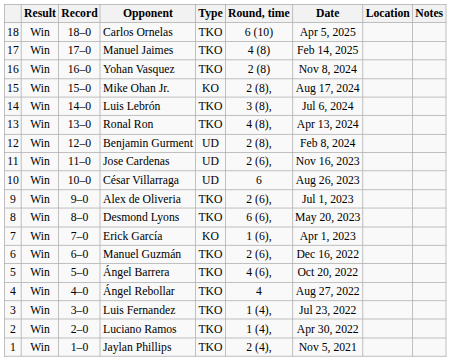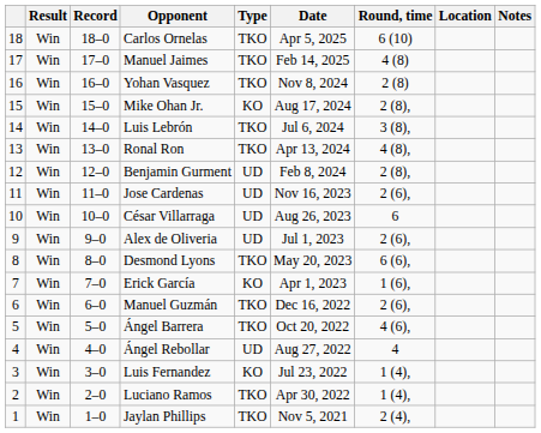 <table class="wikitable" style="text-align:center">
 <tr>
 <th></th>
 <th>Result</th>
 <th>Record</th>
 <th>Opponent</th>
 <th>Type</th>
+<th>Date</th>
 <th>Round, time</th>
-<th>Date</th>
 <th>Location</th>
 <th>Notes</th>
 </tr>
 <tr>
 <td>18</td>
 <td>Win</td>
 <td>18–0</td>
 <td style="text-align:left;">Carlos Ornelas</td>
 <td>TKO</td>
+<td>Apr 5, 2025</td>
 <td>6 (10) </td>
-<td>Apr 5, 2025</td>
 <td style="text-align:left;"></td>
 <td></td>
 </tr>
 <tr>
 <td>17</td>
 <td>Win</td>
 <td>17–0</td>
 <td style="text-align:left;">Manuel Jaimes</td>
 <td>TKO</td>
+<td>Feb 14, 2025</td>
 <td>4 (8) </td>
-<td>Feb 14, 2025</td>
 <td style="text-align:left;"></td>
 <td></td>
 </tr>
 <tr>
 <td>16</td>
 <td>Win</td>
 <td>16–0</td>
 <td style="text-align:left;">Yohan Vasquez</td>
 <td>TKO</td>
+<td>Nov 8, 2024</td>
 <td>2 (8) </td>
-<td>Nov 8, 2024</td>
 <td style="text-align:left;"></td>
 <td></td>
 </tr>
 <tr>
 <td>15</td>
 <td>Win</td>
 <td>15–0</td>
 <td style="text-align:left;">Mike Ohan Jr.</td>
 <td>KO</td>
+<td>Aug 17, 2024</td>
 <td>2 (8), </td>
-<td>Aug 17, 2024</td>
 <td style="text-align:left;"></td>
 <td></td>
 </tr>
 <tr>
 <td>14</td>
 <td>Win</td>
 <td>14–0</td>
 <td style="text-align:left;">Luis Lebrón</td>
 <td>TKO</td>
+<td>Jul 6, 2024</td>
 <td>3 (8), </td>
-<td>Jul 6, 2024</td>
 <td style="text-align:left;"></td>
 <td></td>
 </tr>
 <tr>
 <td>13</td>
 <td>Win</td>
 <td>13–0</td>
 <td style="text-align:left;">Ronal Ron</td>
 <td>TKO</td>
+<td>Apr 13, 2024</td>
 <td>4 (8), </td>
-<td>Apr 13, 2024</td>
 <td style="text-align:left;"></td>
 <td></td>
 </tr>
 <tr>
 <td>12</td>
 <td>Win</td>
 <td>12–0</td>
 <td style="text-align:left;">Benjamin Gurment</td>
 <td>UD</td>
+<td>Feb 8, 2024</td>
 <td>2 (8), </td>
-<td>Feb 8, 2024</td>
 <td style="text-align:left;"></td>
 <td></td>
 </tr>
 <tr>
 <td>11</td>
 <td>Win</td>
 <td>11–0</td>
 <td style="text-align:left;">Jose Cardenas</td>
 <td>UD</td>
+<td>Nov 16, 2023</td>
 <td>2 (6), </td>
-<td>Nov 16, 2023</td>
 <td style="text-align:left;"></td>
 <td></td>
 </tr>
 <tr>
 <td>10</td>
 <td>Win</td>
 <td>10–0</td>
 <td style="text-align:left;">César Villarraga</td>
 <td>UD</td>
+<td>Aug 26, 2023</td>
 <td>6</td>
-<td>Aug 26, 2023</td>
 <td style="text-align:left;"></td>
 <td></td>
 </tr>
 <tr>
 <td>9</td>
 <td>Win</td>
 <td>9–0</td>
 <td style="text-align:left;">Alex de Oliveria</td>
-<td>TKO</td>
+<td>UD</td>
+<td>Jul 1, 2023</td>
 <td>2 (6), </td>
-<td>Jul 1, 2023</td>
 <td style="text-align:left;"></td>
 <td></td>
 </tr>
 <tr>
 <td>8</td>
 <td>Win</td>
 <td>8–0</td>
 <td style="text-align:left;">Desmond Lyons</td>
 <td>TKO</td>
+<td>May 20, 2023</td>
 <td>6 (6), </td>
-<td>May 20, 2023</td>
 <td style="text-align:left;"></td>
 <td></td>
 </tr>
 <tr>
 <td>7</td>
 <td>Win</td>
 <td>7–0</td>
 <td style="text-align:left;">Erick García</td>
 <td>KO</td>
+<td>Apr 1, 2023</td>
 <td>1 (6), </td>
-<td>Apr 1, 2023</td>
 <td style="text-align:left;"></td>
 <td></td>
 </tr>
 <tr>
 <td>6</td>
 <td>Win</td>
 <td>6–0</td>
 <td style="text-align:left;">Manuel Guzmán</td>
 <td>TKO</td>
+<td>Dec 16, 2022</td>
 <td>2 (6), </td>
-<td>Dec 16, 2022</td>
 <td style="text-align:left;"></td>
 <td></td>
 </tr>
 <tr>
 <td>5</td>
 <td>Win</td>
 <td>5–0</td>
 <td style="text-align:left;">Ángel Barrera</td>
 <td>TKO</td>
+<td>Oct 20, 2022</td>
 <td>4 (6), </td>
-<td>Oct 20, 2022</td>
 <td style="text-align:left;"></td>
 <td></td>
 </tr>
 <tr>
 <td>4</td>
 <td>Win</td>
 <td>4–0</td>
 <td style="text-align:left;">Ángel Rebollar</td>
-<td>TKO</td>
+<td>UD</td>
+<td>Aug 27, 2022</td>
 <td>4</td>
-<td>Aug 27, 2022</td>
 <td style="text-align:left;"></td>
 <td></td>
 </tr>
 <tr>
 <td>3</td>
 <td>Win</td>
 <td>3–0</td>
 <td style="text-align:left;">Luis Fernandez</td>
-<td>TKO</td>
+<td>KO</td>
+<td>Jul 23, 2022</td>
 <td>1 (4), </td>
-<td>Jul 23, 2022</td>
 <td style="text-align:left;"></td>
 <td></td>
 </tr>
 <tr>
 <td>2</td>
 <td>Win</td>
 <td>2–0</td>
 <td style="text-align:left;">Luciano Ramos</td>
 <td>TKO</td>
+<td>Apr 30, 2022</td>
 <td>1 (4), </td>
-<td>Apr 30, 2022</td>
 <td style="text-align:left;"></td>
 <td></td>
 </tr>
 <tr>
 <td>1</td>
 <td>Win</td>
 <td>1–0</td>
 <td style="text-align:left;">Jaylan Phillips</td>
 <td>TKO</td>
+<td>Nov 5, 2021</td>
 <td>2 (4), </td>
-<td>Nov 5, 2021</td>
 <td style="text-align:left;"></td>
 <td></td>
 </tr>
 </table>
